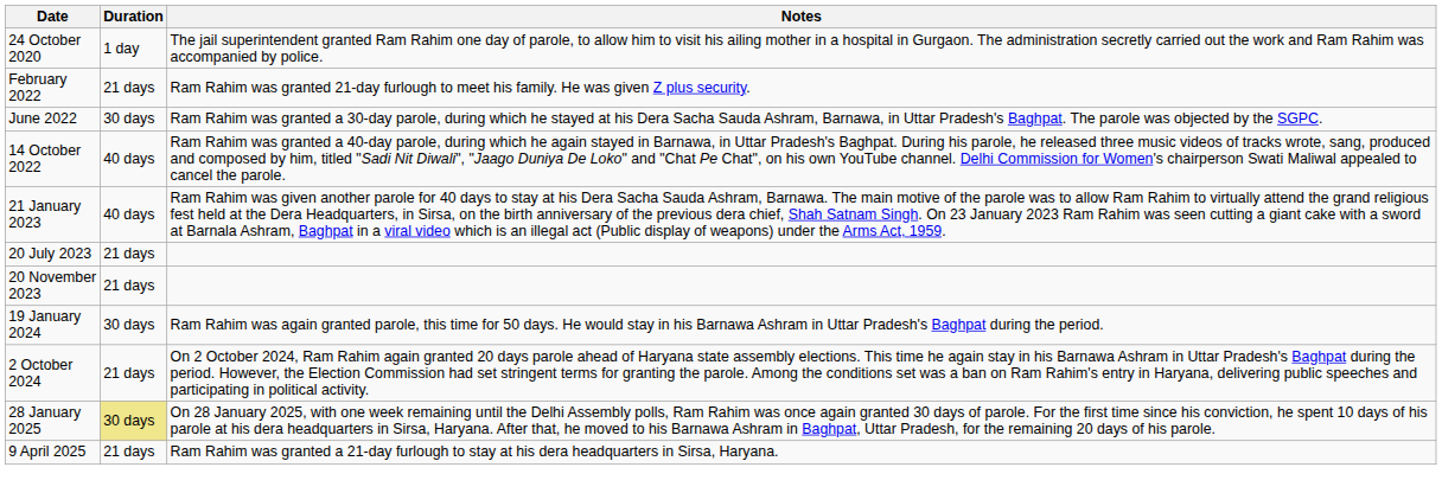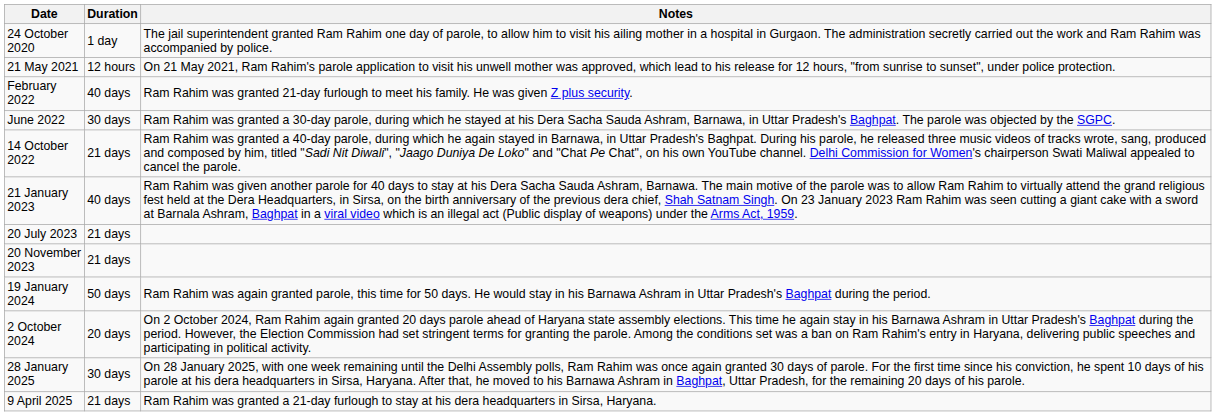 <table class="wikitable">
 <tr>
 <th>Date</th>
 <th>Duration</th>
 <th>Notes</th>
 </tr>
 <tr>
 <td>24 October 2020</td>
 <td>1 day</td>
 <td>The jail superintendent granted Ram Rahim one day of parole, to allow him to visit his ailing mother in a hospital in Gurgaon. The administration secretly carried out the work and Ram Rahim was accompanied by police.</td>
 </tr>
 <tr>
+<td>21 May 2021</td>
+<td>12 hours</td>
+<td>On 21 May 2021, Ram Rahim's parole application to visit his unwell mother was approved, which lead to his release for 12 hours, "from sunrise to sunset", under police protection.</td>
+</tr>
+<tr>
 <td>February 2022</td>
-<td>21 days</td>
+<td>40 days</td>
 <td>Ram Rahim was granted 21-day furlough to meet his family. He was given <a href='#'>Z plus security</a>.</td>
 </tr>
 <tr>
 <td>June 2022</td>
 <td>30 days</td>
 <td>Ram Rahim was granted a 30-day parole, during which he stayed at his Dera Sacha Sauda Ashram, Barnawa, in Uttar Pradesh's <a href='#'>Baghpat</a>. The parole was objected by the <a href='#'>SGPC</a>.</td>
 </tr>
 <tr>
 <td>14 October 2022</td>
-<td>40 days</td>
+<td>21 days</td>
 <td>Ram Rahim was granted a 40-day parole, during which he again stayed in Barnawa, in Uttar Pradesh's Baghpat. During his parole, he released three music videos of tracks wrote, sang, produced and composed by him, titled "<em>Sadi Nit Diwali</em>", "<em>Jaago Duniya De Loko</em>" and "Chat <em>Pe</em> Chat", on his own YouTube channel. <a href='#'>Delhi Commission for Women</a>'s chairperson Swati Maliwal appealed to cancel the parole.</td>
 </tr>
 <tr>
 <td>21 January 2023</td>
 <td>40 days</td>
 <td>Ram Rahim was given another parole for 40 days to stay at his Dera Sacha Sauda Ashram, Barnawa. The main motive of the parole was to allow Ram Rahim to virtually attend the grand religious fest held at the Dera Headquarters, in Sirsa, on the birth anniversary of the previous dera chief, <a href='#'>Shah Satnam Singh</a>. On 23 January 2023 Ram Rahim was seen cutting a giant cake with a sword at Barnala Ashram, <a href='#'>Baghpat</a> in a <a href='#'>viral video</a> which is an illegal act (Public display of weapons) under the <a href='#'>Arms Act, 1959</a>.</td>
 </tr>
 <tr>
 <td>20 July 2023</td>
 <td>21 days</td>
 <td></td>
 </tr>
 <tr>
 <td>20 November 2023</td>
 <td>21 days</td>
 <td></td>
 </tr>
 <tr>
 <td>19 January 2024</td>
-<td>30 days</td>
+<td>50 days</td>
 <td>Ram Rahim was again granted parole, this time for 50 days. He would stay in his Barnawa Ashram in Uttar Pradesh's <a href='#'>Baghpat</a> during the period.</td>
 </tr>
 <tr>
 <td>2 October 2024</td>
-<td>21 days</td>
+<td>20 days</td>
 <td>On 2 October 2024, Ram Rahim again granted 20 days parole ahead of Haryana state assembly elections. This time he again stay in his Barnawa Ashram in Uttar Pradesh's <a href='#'>Baghpat</a> during the period. However, the Election Commission had set stringent terms for granting the parole. Among the conditions set was a ban on Ram Rahim's entry in Haryana, delivering public speeches and participating in political activity.</td>
 </tr>
 <tr>
 <td>28 January 2025</td>
-<td style="background: khaki;">30 days</td>
+<td>30 days</td>
 <td>On 28 January 2025, with one week remaining until the Delhi Assembly polls, Ram Rahim was once again granted 30 days of parole. For the first time since his conviction, he spent 10 days of his parole at his dera headquarters in Sirsa, Haryana. After that, he moved to his Barnawa Ashram in <a href='#'>Baghpat</a>, Uttar Pradesh, for the remaining 20 days of his parole.</td>
 </tr>
 <tr>
 <td>9 April 2025</td>
 <td>21 days</td>
 <td>Ram Rahim was granted a 21-day furlough to stay at his dera headquarters in Sirsa, Haryana. </td>
 </tr>
 </table>
